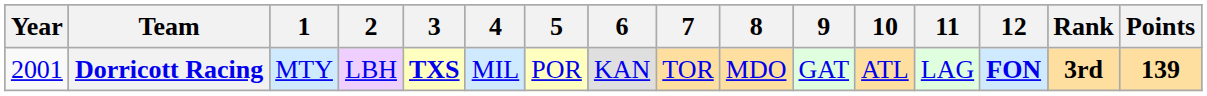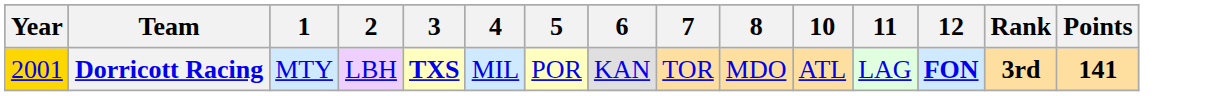 <table class="wikitable" style="text-align:center; font-size:95%">
 <tr>
 <th>Year</th>
 <th>Team</th>
 <th>1</th>
 <th>2</th>
 <th>3</th>
 <th>4</th>
 <th>5</th>
 <th>6</th>
 <th>7</th>
 <th>8</th>
-<th>9</th>
 <th>10</th>
 <th>11</th>
 <th>12</th>
 <th>Rank</th>
 <th>Points</th>
 </tr>
 <tr>
-<td><a href='#'>2001</a></td>
+<td style="background: gold;"><a href='#'>2001</a></td>
 <th><a href='#'>Dorricott Racing</a></th>
 <td style="background:#CFEAFF;"><a href='#'>MTY</a><br></td>
 <td style="background:#EFCFFF;"><a href='#'>LBH</a><br></td>
 <td style="background:#FFFFBF;"><strong><a href='#'>TXS</a></strong><br></td>
 <td style="background:#CFEAFF;"><a href='#'>MIL</a><br></td>
 <td style="background:#FFFFBF;"><a href='#'>POR</a><br></td>
 <td style="background:#DFDFDF;"><a href='#'>KAN</a><br></td>
 <td style="background:#FFDF9F;"><a href='#'>TOR</a><br></td>
 <td style="background:#FFDF9F;"><a href='#'>MDO</a><br></td>
-<td style="background:#DFFFDF;"><a href='#'>GAT</a><br></td>
 <td style="background:#FFDF9F;"><a href='#'>ATL</a><br></td>
 <td style="background:#DFFFDF;"><a href='#'>LAG</a><br></td>
 <td style="background:#CFEAFF;"><strong><a href='#'>FON</a><br></strong></td>
 <td style="background:#FFDF9F;"><strong>3rd</strong></td>
-<td style="background:#FFDF9F;"><strong>139</strong></td>
+<td style="background:#FFDF9F;"><strong>141</strong></td>
 </tr>
 </table>
